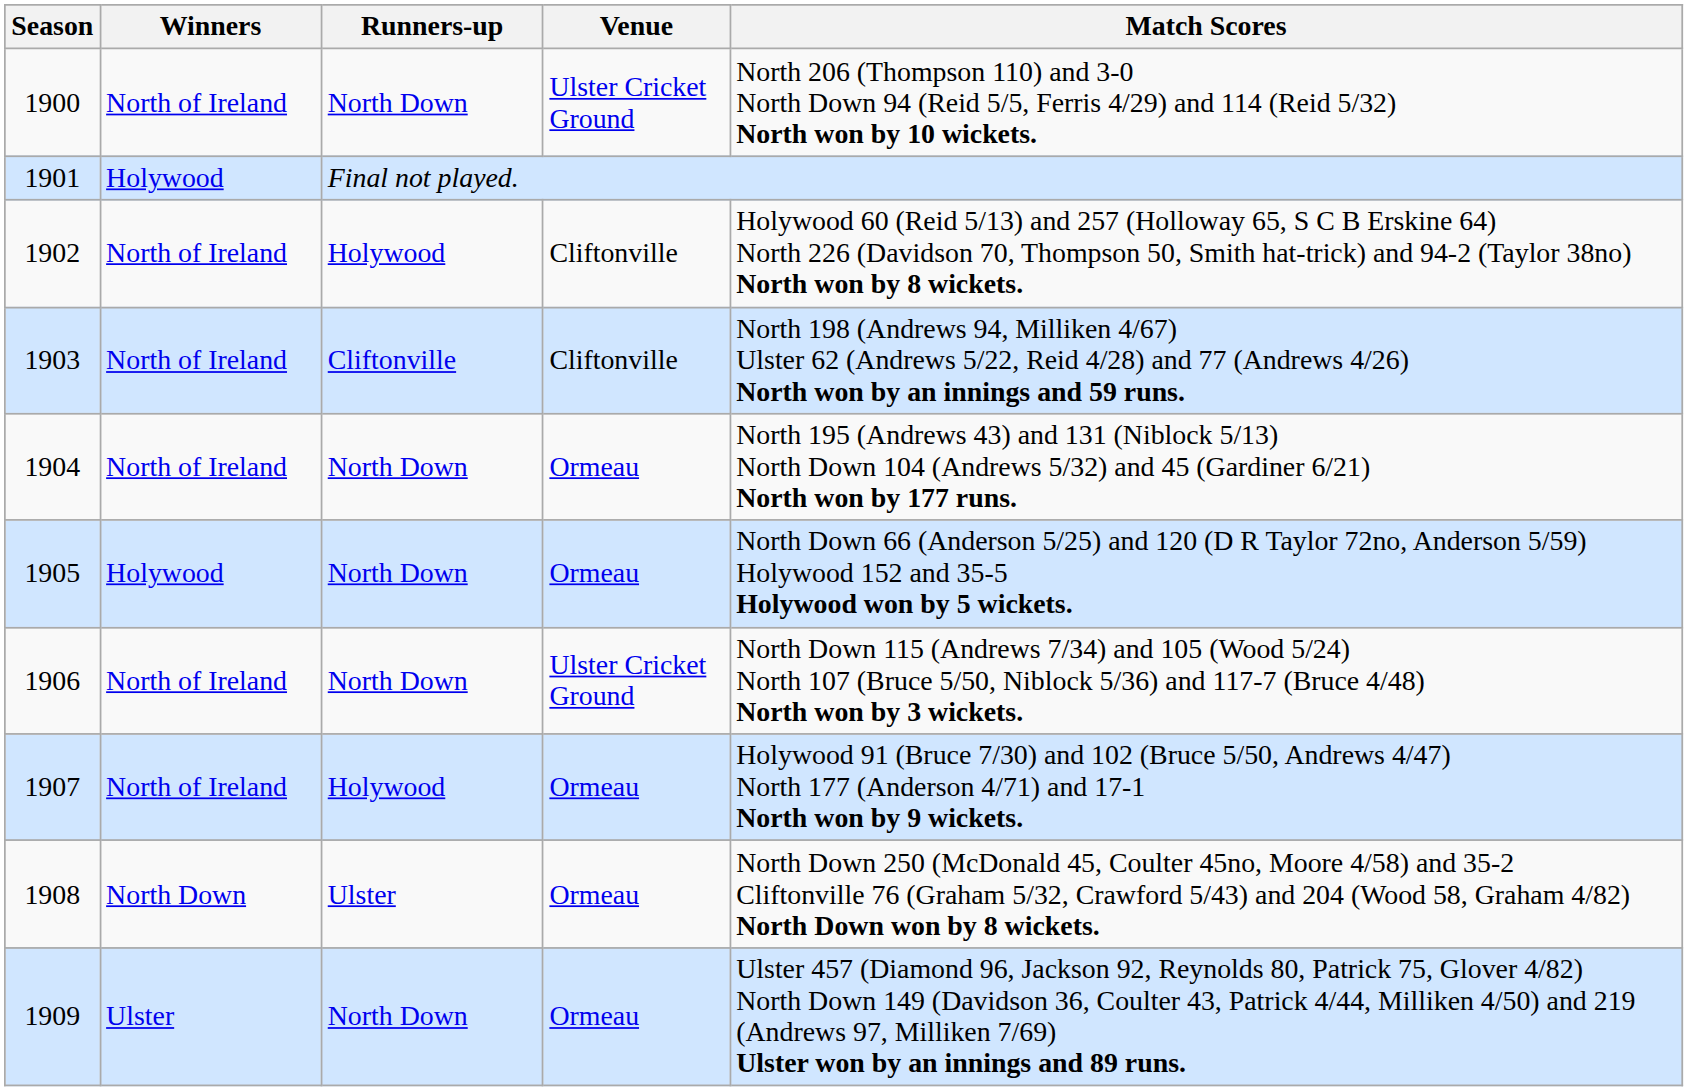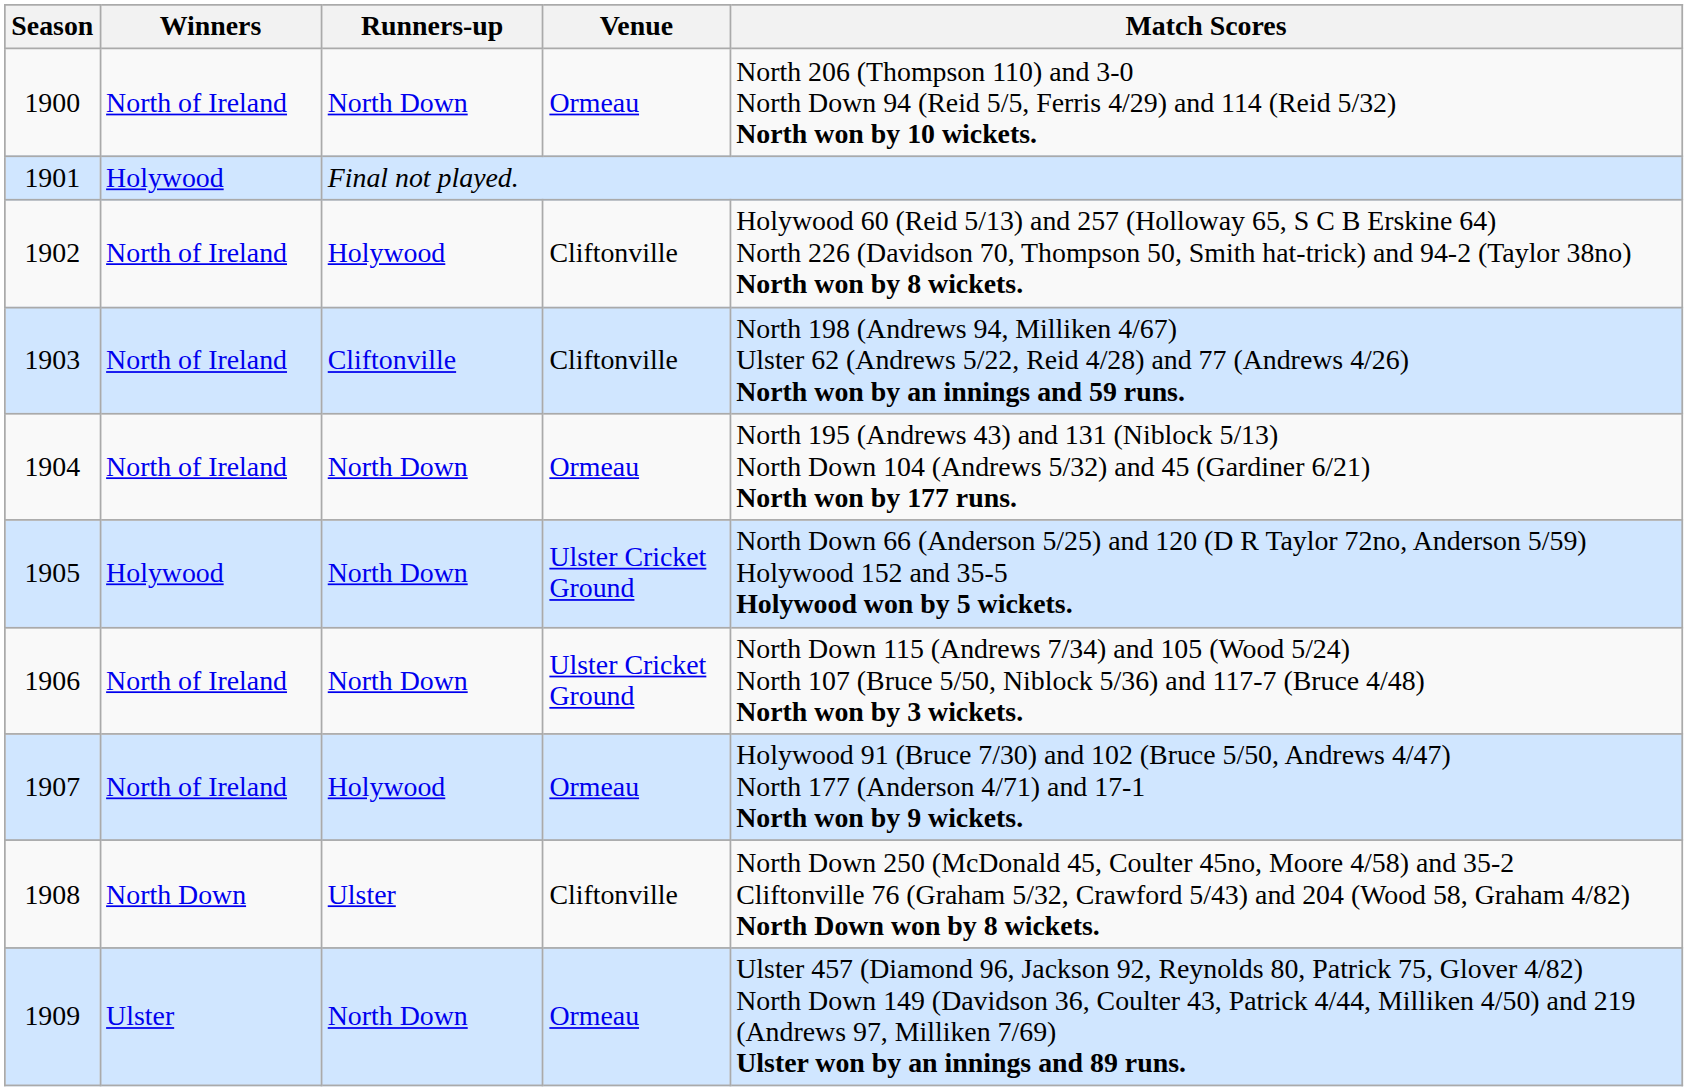 <table class="wikitable">
 <tr>
 <th>Season</th>
 <th width="120">Winners</th>
 <th width="120">Runners-up</th>
 <th width="100">Venue</th>
 <th width="540">Match Scores</th>
 </tr>
 <tr>
 <td align="center">1900</td>
 <td><a href='#'>North of Ireland</a></td>
 <td><a href='#'>North Down</a></td>
-<td><a href='#'>Ulster Cricket Ground</a></td>
+<td><a href='#'>Ormeau</a></td>
 <td>North 206 (Thompson 110) and 3-0<br>North Down 94 (Reid 5/5, Ferris 4/29) and 114 (Reid 5/32)<br><strong>North won by 10 wickets.</strong></td>
 </tr>
 <tr style="background: #D0E6FF;">
 <td align="center">1901</td>
 <td><a href='#'>Holywood</a></td>
 <td colspan=3><em>Final not played.</em></td>
 </tr>
 <tr>
 <td align="center">1902</td>
 <td><a href='#'>North of Ireland</a></td>
 <td><a href='#'>Holywood</a></td>
 <td>Cliftonville</td>
 <td>Holywood 60 (Reid 5/13) and 257 (Holloway 65, S C B Erskine 64)<br>North 226 (Davidson 70, Thompson 50, Smith hat-trick) and 94-2 (Taylor 38no)<br><strong>North won by 8 wickets.</strong></td>
 </tr>
 <tr style="background: #D0E6FF;">
 <td align="center">1903</td>
 <td><a href='#'>North of Ireland</a></td>
 <td><a href='#'>Cliftonville</a></td>
 <td>Cliftonville</td>
 <td>North 198 (Andrews 94, Milliken 4/67)<br>Ulster 62 (Andrews 5/22, Reid 4/28) and 77 (Andrews 4/26)<br><strong>North won by an innings and 59 runs.</strong></td>
 </tr>
 <tr>
 <td align="center">1904</td>
 <td><a href='#'>North of Ireland</a></td>
 <td><a href='#'>North Down</a></td>
 <td><a href='#'>Ormeau</a></td>
 <td>North 195 (Andrews 43) and 131 (Niblock 5/13)<br>North Down 104 (Andrews 5/32) and 45 (Gardiner 6/21)<br><strong>North won by 177 runs.</strong></td>
 </tr>
 <tr style="background: #D0E6FF;">
 <td align="center">1905</td>
 <td><a href='#'>Holywood</a></td>
 <td><a href='#'>North Down</a></td>
-<td><a href='#'>Ormeau</a></td>
+<td><a href='#'>Ulster Cricket Ground</a></td>
 <td>North Down 66 (Anderson 5/25) and 120 (D R Taylor 72no, Anderson 5/59)<br>Holywood 152 and 35-5<br><strong>Holywood won by 5 wickets.</strong></td>
 </tr>
 <tr>
 <td align="center">1906</td>
 <td><a href='#'>North of Ireland</a></td>
 <td><a href='#'>North Down</a></td>
 <td><a href='#'>Ulster Cricket Ground</a></td>
 <td>North Down 115 (Andrews 7/34) and 105 (Wood 5/24)<br>North 107 (Bruce 5/50, Niblock 5/36) and 117-7 (Bruce 4/48)<br><strong>North won by 3 wickets.</strong></td>
 </tr>
 <tr style="background: #D0E6FF;">
 <td align="center">1907</td>
 <td><a href='#'>North of Ireland</a></td>
 <td><a href='#'>Holywood</a></td>
 <td><a href='#'>Ormeau</a></td>
 <td>Holywood 91 (Bruce 7/30) and 102 (Bruce 5/50, Andrews 4/47)<br>North 177 (Anderson 4/71) and 17-1<br><strong>North won by 9 wickets.</strong></td>
 </tr>
 <tr>
 <td align="center">1908</td>
 <td><a href='#'>North Down</a></td>
 <td><a href='#'>Ulster</a></td>
-<td><a href='#'>Ormeau</a></td>
+<td>Cliftonville</td>
 <td>North Down 250 (McDonald 45, Coulter 45no, Moore 4/58) and 35-2<br>Cliftonville 76 (Graham 5/32, Crawford 5/43) and 204 (Wood 58, Graham 4/82)<br><strong>North Down won by 8 wickets.</strong></td>
 </tr>
 <tr style="background: #D0E6FF;">
 <td align="center">1909</td>
 <td><a href='#'>Ulster</a></td>
 <td><a href='#'>North Down</a></td>
 <td><a href='#'>Ormeau</a></td>
 <td>Ulster 457 (Diamond 96, Jackson 92, Reynolds 80, Patrick 75, Glover 4/82)<br>North Down 149 (Davidson 36, Coulter 43, Patrick 4/44, Milliken 4/50) and 219 (Andrews 97, Milliken 7/69)<br><strong>Ulster won by an innings and 89 runs.</strong></td>
 </tr>
 </table>
